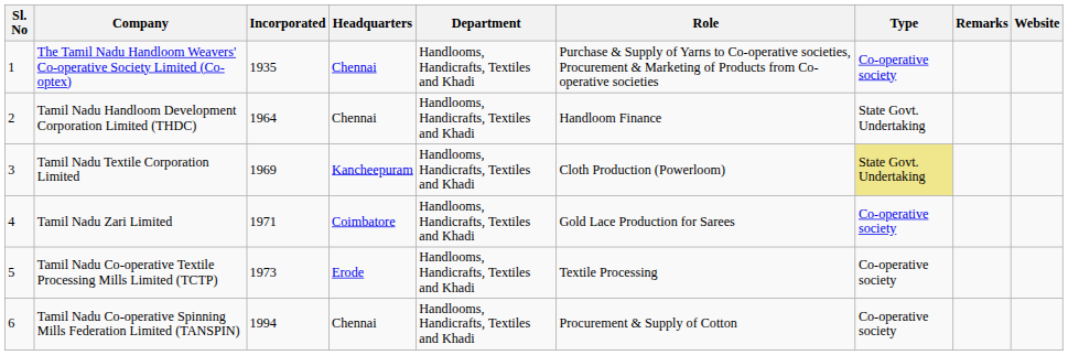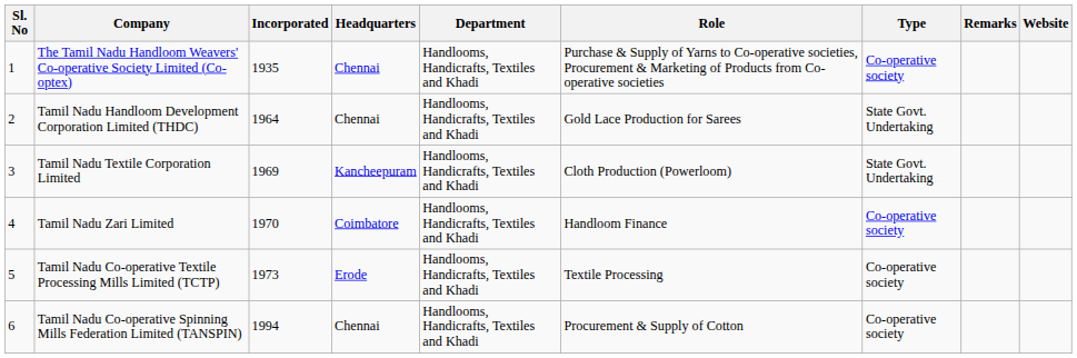 <table class="sortable wikitable" style="margin: 1em auto 1em auto;">
 <tr>
 <th>Sl. No</th>
 <th>Company</th>
 <th>Incorporated</th>
 <th>Headquarters</th>
 <th>Department</th>
 <th>Role</th>
 <th>Type</th>
 <th>Remarks</th>
 <th>Website</th>
 </tr>
 <tr>
 <td>1</td>
 <td><a href='#'>The Tamil Nadu Handloom Weavers' Co-operative Society Limited (Co-optex)</a></td>
 <td>1935</td>
 <td><a href='#'>Chennai</a></td>
 <td>Handlooms, Handicrafts, Textiles and Khadi</td>
 <td>Purchase & Supply of Yarns to Co-operative societies, Procurement & Marketing of Products from Co-operative societies</td>
 <td><a href='#'>Co-operative society</a></td>
 <td></td>
 <td></td>
 </tr>
 <tr>
 <td>2</td>
 <td>Tamil Nadu Handloom Development Corporation Limited (THDC)</td>
 <td>1964</td>
 <td>Chennai</td>
 <td>Handlooms, Handicrafts, Textiles and Khadi</td>
-<td>Handloom Finance</td>
+<td>Gold Lace Production for Sarees</td>
 <td>State Govt. Undertaking</td>
 <td></td>
 <td></td>
 </tr>
 <tr>
 <td>3</td>
 <td>Tamil Nadu Textile Corporation Limited</td>
 <td>1969</td>
 <td><a href='#'>Kancheepuram</a></td>
 <td>Handlooms, Handicrafts, Textiles and Khadi</td>
 <td>Cloth Production (Powerloom)</td>
-<td style="background: khaki;">State Govt. Undertaking</td>
+<td>State Govt. Undertaking</td>
 <td></td>
 <td></td>
 </tr>
 <tr>
 <td>4</td>
 <td>Tamil Nadu Zari Limited</td>
-<td>1971</td>
+<td>1970</td>
 <td><a href='#'>Coimbatore</a></td>
 <td>Handlooms, Handicrafts, Textiles and Khadi</td>
-<td>Gold Lace Production for Sarees</td>
+<td>Handloom Finance</td>
 <td><a href='#'>Co-operative society</a></td>
 <td></td>
 <td></td>
 </tr>
 <tr>
 <td>5</td>
 <td>Tamil Nadu Co-operative Textile Processing Mills Limited (TCTP)</td>
 <td>1973</td>
 <td><a href='#'>Erode</a></td>
 <td>Handlooms, Handicrafts, Textiles and Khadi</td>
 <td>Textile Processing</td>
 <td>Co-operative society</td>
 <td></td>
 <td></td>
 </tr>
 <tr>
 <td>6</td>
 <td>Tamil Nadu Co-operative Spinning Mills Federation Limited (TANSPIN)</td>
 <td>1994</td>
 <td>Chennai</td>
 <td>Handlooms, Handicrafts, Textiles and Khadi</td>
 <td>Procurement & Supply of Cotton</td>
 <td>Co-operative society</td>
 <td></td>
 <td></td>
 </tr>
 </table>
